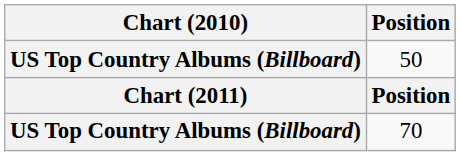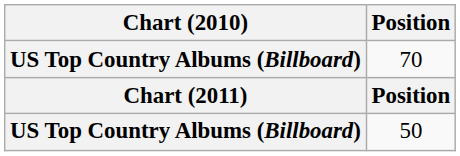 <table class="wikitable plainrowheaders" style="text-align:center">
 <tr>
 <th scope="col">Chart (2010)</th>
 <th scope="col">Position</th>
 </tr>
 <tr>
 <th scope="row">US Top Country Albums (<em>Billboard</em>)</th>
-<td>50</td>
+<td>70</td>
 </tr>
 <tr>
 <th scope="col">Chart (2011)</th>
 <th scope="col">Position</th>
 </tr>
 <tr>
 <th scope="row">US Top Country Albums (<em>Billboard</em>)</th>
-<td>70</td>
+<td>50</td>
 </tr>
 </table>
